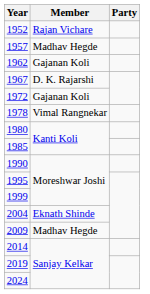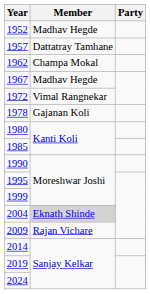 <table class="wikitable">
 <tr>
 <th>Year</th>
 <th>Member</th>
 <th colspan="2">Party</th>
 </tr>
 <tr>
 <td><a href='#'>1952</a></td>
-<td><a href='#'>Rajan Vichare</a></td>
+<td>Madhav Hegde</td>
 <td></td>
 </tr>
 <tr>
 <td><a href='#'>1957</a></td>
-<td>Madhav Hegde</td>
+<td>Dattatray Tamhane</td>
 <td></td>
 </tr>
 <tr>
 <td><a href='#'>1962</a></td>
-<td>Gajanan Koli</td>
+<td>Champa Mokal</td>
 <td></td>
 </tr>
 <tr>
 <td><a href='#'>1967</a></td>
-<td>D. K. Rajarshi</td>
+<td>Madhav Hegde</td>
 </tr>
 <tr>
 <td><a href='#'>1972</a></td>
-<td>Gajanan Koli</td>
+<td>Vimal Rangnekar</td>
 </tr>
 <tr>
 <td><a href='#'>1978</a></td>
-<td>Vimal Rangnekar</td>
+<td>Gajanan Koli</td>
 <td></td>
 </tr>
 <tr>
 <td><a href='#'>1980</a></td>
 <td rowspan="2"><a href='#'>Kanti Koli</a></td>
 <td></td>
 </tr>
 <tr>
 <td><a href='#'>1985</a></td>
 <td></td>
 </tr>
 <tr>
 <td><a href='#'>1990</a></td>
 <td rowspan="3">Moreshwar Joshi</td>
 <td></td>
 </tr>
 <tr>
 <td><a href='#'>1995</a></td>
 </tr>
 <tr>
 <td><a href='#'>1999</a></td>
 </tr>
 <tr>
 <td><a href='#'>2004</a></td>
-<td><a href='#'>Eknath Shinde</a></td>
+<td style="background: lightgrey;"><a href='#'>Eknath Shinde</a></td>
 </tr>
 <tr>
 <td><a href='#'>2009</a></td>
-<td>Madhav Hegde</td>
+<td><a href='#'>Rajan Vichare</a></td>
 </tr>
 <tr>
 <td><a href='#'>2014</a></td>
 <td rowspan="3"><a href='#'>Sanjay Kelkar</a></td>
 <td></td>
 </tr>
 <tr>
 <td><a href='#'>2019</a></td>
 </tr>
 <tr>
 <td><a href='#'>2024</a></td>
 </tr>
 </table>
